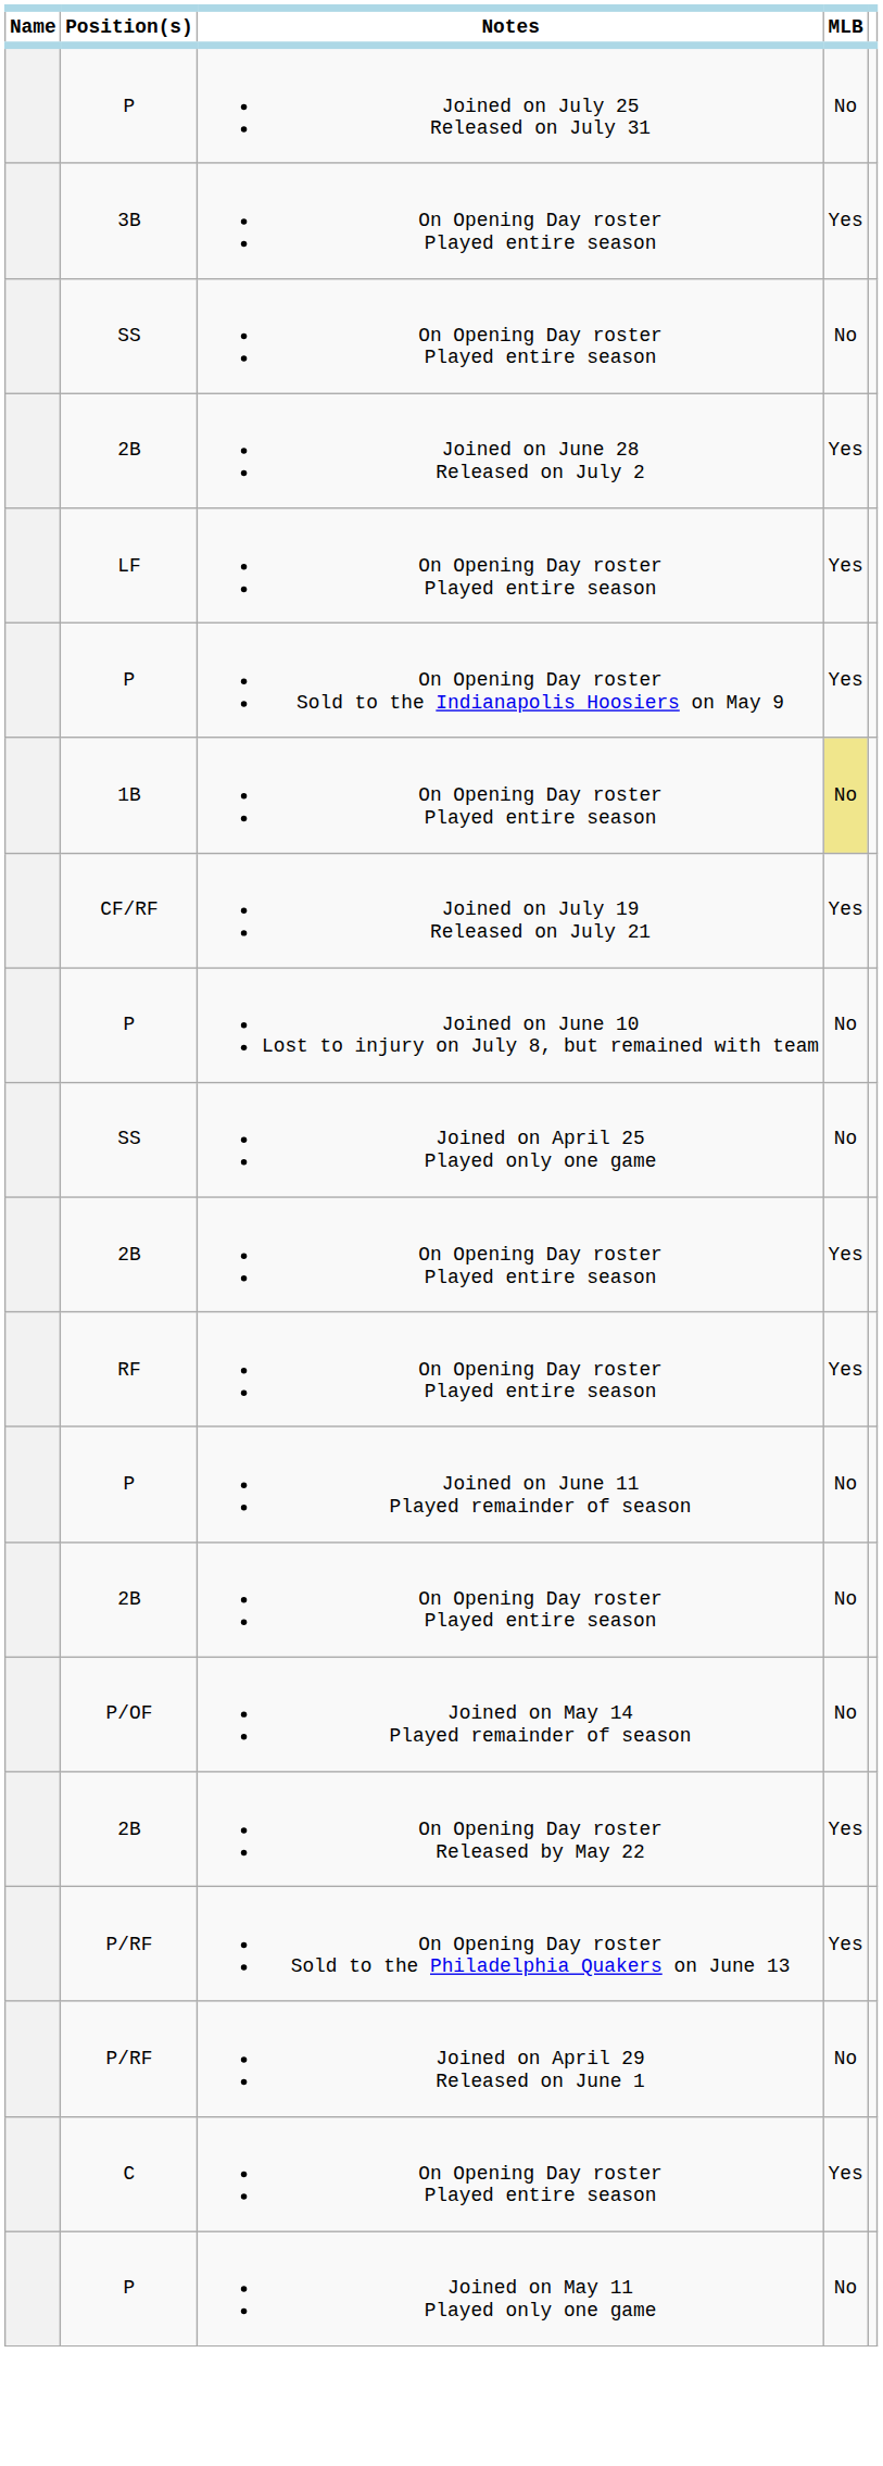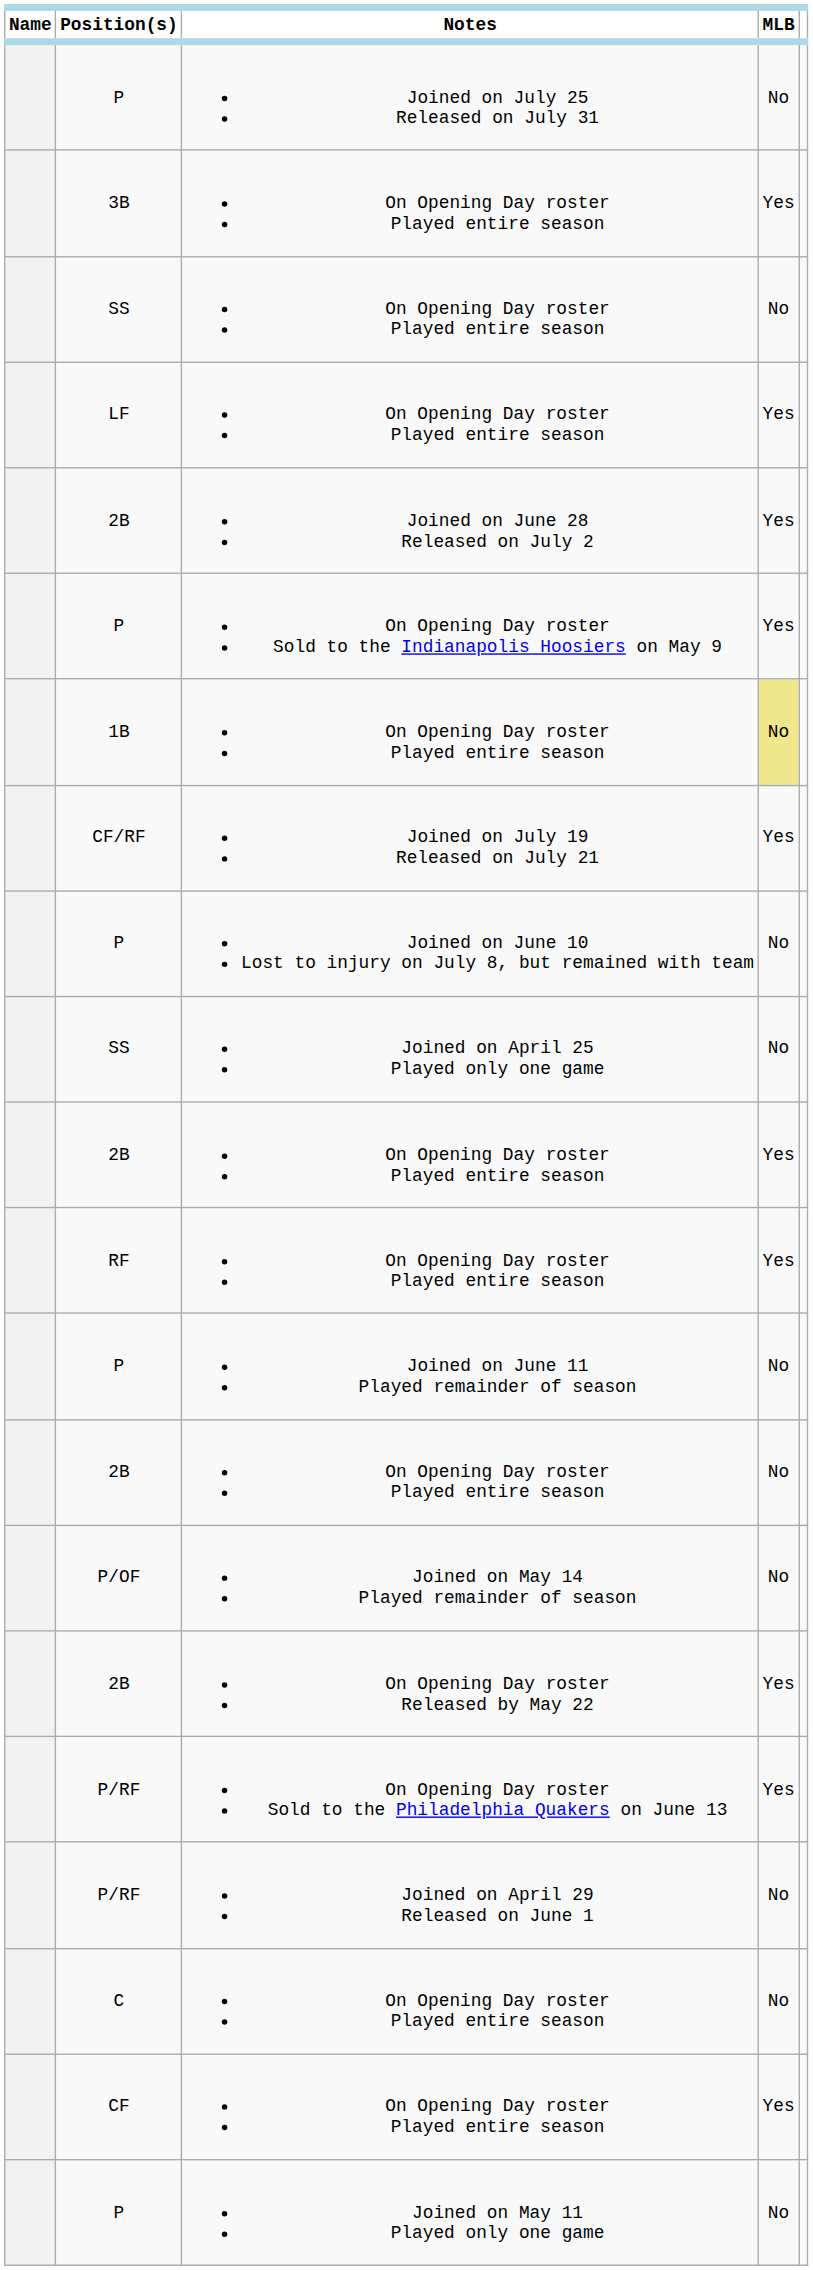 <table class="wikitable sortable plainrowheaders" style="text-align: center;">
 <tr>
 <th scope="col" style="background-color:#ffffff; border-top:#add8e6 5px solid; border-bottom:#add8e6 5px solid">Name</th>
 <th scope="col" style="background-color:#ffffff; border-top:#add8e6 5px solid; border-bottom:#add8e6 5px solid">Position(s)</th>
 <th scope="col" style="background-color:#ffffff; border-top:#add8e6 5px solid; border-bottom:#add8e6 5px solid">Notes</th>
 <th scope="col" style="background-color:#ffffff; border-top:#add8e6 5px solid; border-bottom:#add8e6 5px solid">MLB</th>
 <th scope="col" class="unsortable" style="background-color:#ffffff; border-top:#add8e6 5px solid; border-bottom:#add8e6 5px solid"></th>
 </tr>
 <tr>
 <th scope="row" style="text-align:center"></th>
 <td>P</td>
 <td data-sort-value="0725.0731"><br><ul><li>Joined on July 25</li><li>Released on July 31</li></ul></td>
 <td>No</td>
 <td></td>
 </tr>
 <tr>
 <th scope="row" style="text-align:center"></th>
 <td>3B</td>
 <td data-sort-value="0416.0806"><br><ul><li>On Opening Day roster</li><li>Played entire season</li></ul></td>
 <td>Yes</td>
 <td></td>
 </tr>
 <tr>
 <th scope="row" style="text-align:center"></th>
 <td>SS</td>
 <td data-sort-value="0416.0806"><br><ul><li>On Opening Day roster</li><li>Played entire season</li></ul></td>
 <td>No</td>
 <td></td>
 </tr>
 <tr>
 <th scope="row" style="text-align:center"></th>
-<td>2B</td>
-<td data-sort-value="0628.0702"><br><ul><li>Joined on June 28</li><li>Released on July 2</li></ul></td>
+<td>LF</td>
+<td data-sort-value="0416.0806"><br><ul><li>On Opening Day roster</li><li>Played entire season</li></ul></td>
 <td>Yes</td>
 <td></td>
 </tr>
 <tr>
 <th scope="row" style="text-align:center"></th>
-<td>LF</td>
-<td data-sort-value="0416.0806"><br><ul><li>On Opening Day roster</li><li>Played entire season</li></ul></td>
+<td>2B</td>
+<td data-sort-value="0628.0702"><br><ul><li>Joined on June 28</li><li>Released on July 2</li></ul></td>
 <td>Yes</td>
 <td></td>
 </tr>
 <tr>
 <th scope="row" style="text-align:center"></th>
 <td>P</td>
 <td data-sort-value="0416.0509"><br><ul><li>On Opening Day roster</li><li>Sold to the <a href='#'>Indianapolis Hoosiers</a> on May 9</li></ul></td>
 <td>Yes</td>
 <td></td>
 </tr>
 <tr>
 <th scope="row" style="text-align:center"></th>
 <td>1B</td>
 <td data-sort-value="0416.0806"><br><ul><li>On Opening Day roster</li><li>Played entire season</li></ul></td>
 <td style="background: khaki;">No</td>
 <td></td>
 </tr>
 <tr>
 <th scope="row" style="text-align:center"></th>
 <td>CF/RF</td>
 <td data-sort-value="0719.0721"><br><ul><li>Joined on July 19</li><li>Released on July 21</li></ul></td>
 <td>Yes</td>
 <td></td>
 </tr>
 <tr>
 <th scope="row" style="text-align:center"></th>
 <td>P</td>
 <td data-sort-value="0610.0806"><br><ul><li>Joined on June 10</li><li>Lost to injury on July 8, but remained with team</li></ul></td>
 <td>No</td>
 <td></td>
 </tr>
 <tr>
 <th scope="row" style="text-align:center"></th>
 <td>SS</td>
 <td data-sort-value="0425.0425"><br><ul><li>Joined on April 25</li><li>Played only one game</li></ul></td>
 <td>No</td>
 <td></td>
 </tr>
 <tr>
 <th scope="row" style="text-align:center"></th>
 <td>2B</td>
 <td data-sort-value="0416.0806"><br><ul><li>On Opening Day roster</li><li>Played entire season</li></ul></td>
 <td>Yes</td>
 <td></td>
 </tr>
 <tr>
 <th scope="row" style="text-align:center"></th>
 <td>RF</td>
 <td data-sort-value="0416.0806"><br><ul><li>On Opening Day roster</li><li>Played entire season</li></ul></td>
 <td>Yes</td>
 <td></td>
 </tr>
 <tr>
 <th scope="row" style="text-align:center"></th>
 <td>P</td>
 <td data-sort-value="0611.0806"><br><ul><li>Joined on June 11</li><li>Played remainder of season</li></ul></td>
 <td>No</td>
 <td></td>
 </tr>
 <tr>
 <th scope="row" style="text-align:center"></th>
 <td>2B</td>
 <td data-sort-value="0416.0806"><br><ul><li>On Opening Day roster</li><li>Played entire season</li></ul></td>
 <td>No</td>
 <td></td>
 </tr>
 <tr>
 <th scope="row" style="text-align:center"></th>
 <td>P/OF</td>
 <td data-sort-value="0514.0806"><br><ul><li>Joined on May 14</li><li>Played remainder of season</li></ul></td>
 <td>No</td>
 <td></td>
 </tr>
 <tr>
 <th scope="row" style="text-align:center"></th>
 <td>2B</td>
 <td data-sort-value="0416.0522"><br><ul><li>On Opening Day roster</li><li>Released by May 22</li></ul></td>
 <td>Yes</td>
 <td></td>
 </tr>
 <tr>
 <th scope="row" style="text-align:center"></th>
 <td>P/RF</td>
 <td data-sort-value="0416.0613"><br><ul><li>On Opening Day roster</li><li>Sold to the <a href='#'>Philadelphia Quakers</a> on June 13</li></ul></td>
 <td>Yes</td>
 <td></td>
 </tr>
 <tr>
 <th scope="row" style="text-align:center"></th>
 <td>P/RF</td>
 <td data-sort-value="0429.0601"><br><ul><li>Joined on April 29</li><li>Released on June 1</li></ul></td>
 <td>No</td>
 <td></td>
 </tr>
 <tr>
 <th scope="row" style="text-align:center"></th>
 <td>C</td>
 <td data-sort-value="0416.0806"><br><ul><li>On Opening Day roster</li><li>Played entire season</li></ul></td>
+<td>No</td>
+<td></td>
+</tr>
+<tr>
+<th scope="row" style="text-align:center"></th>
+<td>CF</td>
+<td data-sort-value="0416.0806"><br><ul><li>On Opening Day roster</li><li>Played entire season</li></ul></td>
 <td>Yes</td>
 <td></td>
 </tr>
 <tr>
 <th scope="row" style="text-align:center"></th>
 <td>P</td>
 <td data-sort-value="0511.0511"><br><ul><li>Joined on May 11</li><li>Played only one game</li></ul></td>
 <td>No</td>
 <td></td>
 </tr>
 </table>
